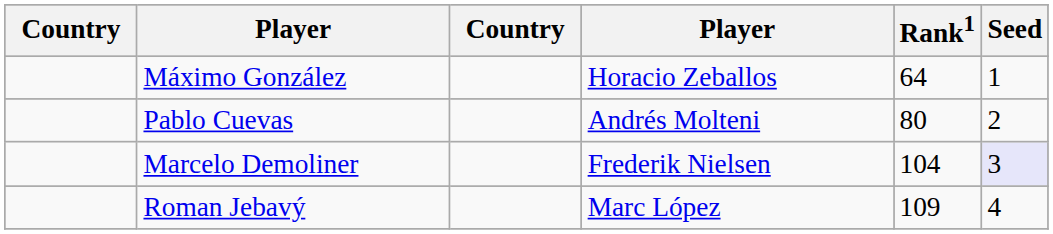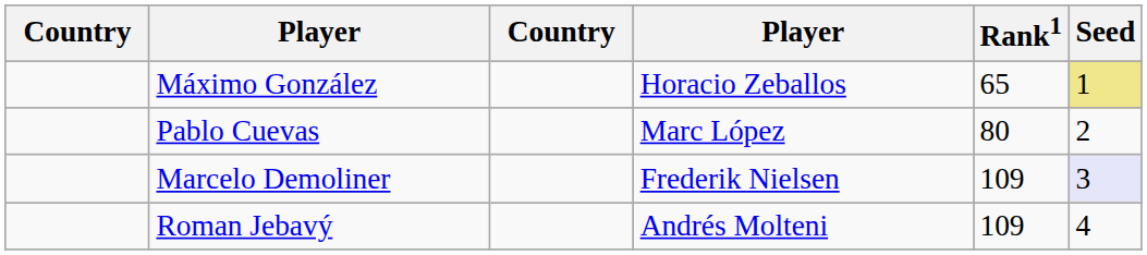 <table class="sortable wikitable">
 <tr>
 <th width="70">Country</th>
 <th width="175">Player</th>
 <th width="70">Country</th>
 <th width="175">Player</th>
 <th>Rank<sup>1</sup></th>
 <th>Seed</th>
 </tr>
 <tr>
 <td></td>
 <td><a href='#'>Máximo González</a></td>
 <td></td>
 <td><a href='#'>Horacio Zeballos</a></td>
-<td>64</td>
-<td>1</td>
+<td>65</td>
+<td style="background: khaki;">1</td>
 </tr>
 <tr>
 <td></td>
 <td><a href='#'>Pablo Cuevas</a></td>
 <td></td>
-<td><a href='#'>Andrés Molteni</a></td>
+<td><a href='#'>Marc López</a></td>
 <td>80</td>
 <td>2</td>
 </tr>
 <tr>
 <td></td>
 <td><a href='#'>Marcelo Demoliner</a></td>
 <td></td>
 <td><a href='#'>Frederik Nielsen</a></td>
-<td>104</td>
+<td>109</td>
 <td style="background: lavender;">3</td>
 </tr>
 <tr>
 <td></td>
 <td><a href='#'>Roman Jebavý</a></td>
 <td></td>
-<td><a href='#'>Marc López</a></td>
+<td><a href='#'>Andrés Molteni</a></td>
 <td>109</td>
 <td>4</td>
 </tr>
 </table>
